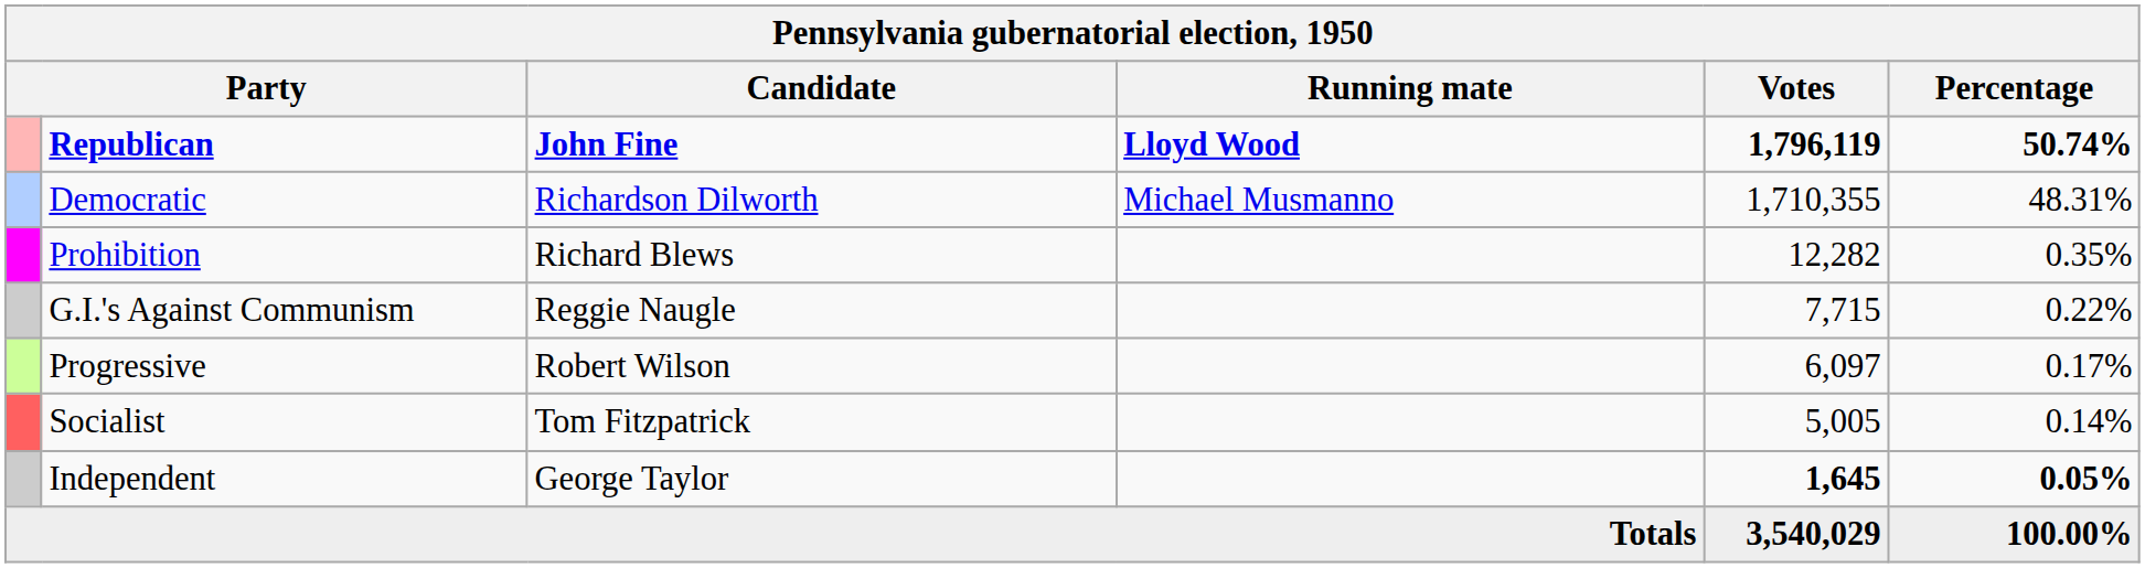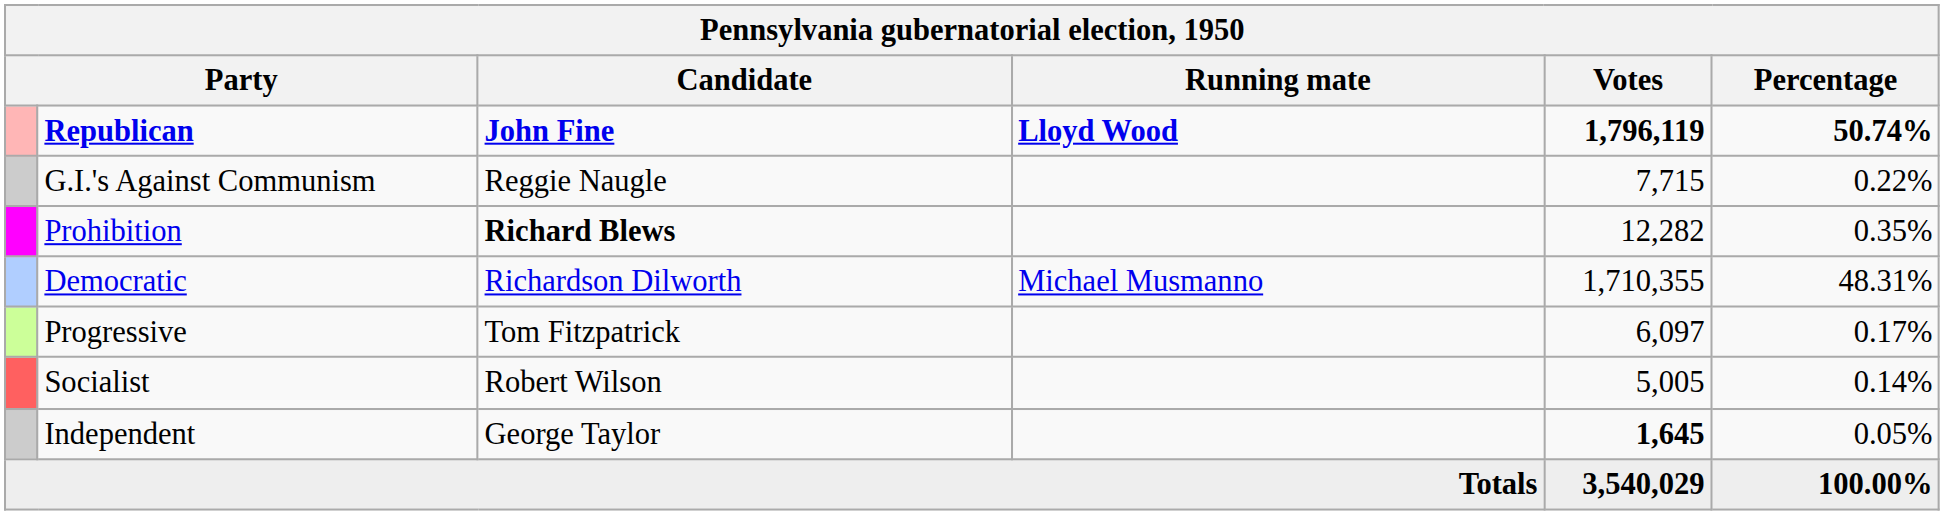 <table class="wikitable" style="background: #f9f9f9; font-size: 95%;">
 <tr style="background:#e9e9e9;">
 <th colspan="6">Pennsylvania gubernatorial election, 1950</th>
 </tr>
 <tr style="background:#eee; text-align:center;">
 <th colspan="2" style="width: 15em">Party</th>
 <th style="width: 17em">Candidate</th>
 <th style="width: 17em">Running mate</th>
 <th style="width: 5em">Votes</th>
 <th style="width: 7em">Percentage</th>
 </tr>
 <tr>
 <th style="background:#FFB6B6; width:3px;"></th>
 <td style="width:130px"><strong><a href='#'>Republican</a></strong></td>
 <td><strong><a href='#'>John Fine</a></strong></td>
 <td><strong><a href='#'>Lloyd Wood</a></strong></td>
 <td style="text-align:right;"><strong>1,796,119</strong></td>
 <td style="text-align:right;"><strong>50.74%</strong></td>
 </tr>
 <tr>
+<th style="background:#cccccc; width:3px;"></th>
+<td style="width:130px">G.I.'s Against Communism</td>
+<td>Reggie Naugle</td>
+<td></td>
+<td style="text-align:right;">7,715</td>
+<td style="text-align:right;">0.22%</td>
+</tr>
+<tr>
+<th style="background:#ff00ff; width:3px;"></th>
+<td style="width:130px"><a href='#'>Prohibition</a></td>
+<td><strong>Richard Blews</strong></td>
+<td></td>
+<td style="text-align:right;">12,282</td>
+<td style="text-align:right;">0.35%</td>
+</tr>
+<tr>
 <th style="background:#B0CEFF; width:3px;"></th>
 <td style="width: 130px"><a href='#'>Democratic</a></td>
 <td><a href='#'>Richardson Dilworth</a></td>
 <td><a href='#'>Michael Musmanno</a></td>
 <td style="text-align:right;">1,710,355</td>
 <td style="text-align:right;">48.31%</td>
 </tr>
 <tr>
-<th style="background:#ff00ff; width:3px;"></th>
-<td style="width:130px"><a href='#'>Prohibition</a></td>
-<td>Richard Blews</td>
-<td></td>
-<td style="text-align:right;">12,282</td>
-<td style="text-align:right;">0.35%</td>
-</tr>
-<tr>
-<th style="background:#cccccc; width:3px;"></th>
-<td style="width:130px">G.I.'s Against Communism</td>
-<td>Reggie Naugle</td>
-<td></td>
-<td style="text-align:right;">7,715</td>
-<td style="text-align:right;">0.22%</td>
-</tr>
-<tr>
 <th style="background:#CCFF99; width:3px;"></th>
 <td style="width:130px">Progressive</td>
-<td>Robert Wilson</td>
+<td>Tom Fitzpatrick</td>
 <td></td>
 <td style="text-align:right;">6,097</td>
 <td style="text-align:right;">0.17%</td>
 </tr>
 <tr>
 <th style="background:#FF6060; width:3px;"></th>
 <td style="width:130px">Socialist</td>
-<td>Tom Fitzpatrick</td>
+<td>Robert Wilson</td>
 <td></td>
 <td style="text-align:right;">5,005</td>
 <td style="text-align:right;">0.14%</td>
 </tr>
 <tr>
 <th style="background:#cccccc; width:3px;"></th>
 <td style="width:130px">Independent</td>
 <td>George Taylor</td>
 <td></td>
 <td style="text-align:right;"><strong>1,645</strong></td>
-<td style="text-align:right;"><strong>0.05%</strong></td>
+<td style="text-align:right;">0.05%</td>
 </tr>
 <tr style="background:#eee; text-align:right;">
 <td colspan="4"><strong>Totals</strong></td>
 <td><strong>3,540,029</strong></td>
 <td><strong>100.00%</strong></td>
 </tr>
 </table>
